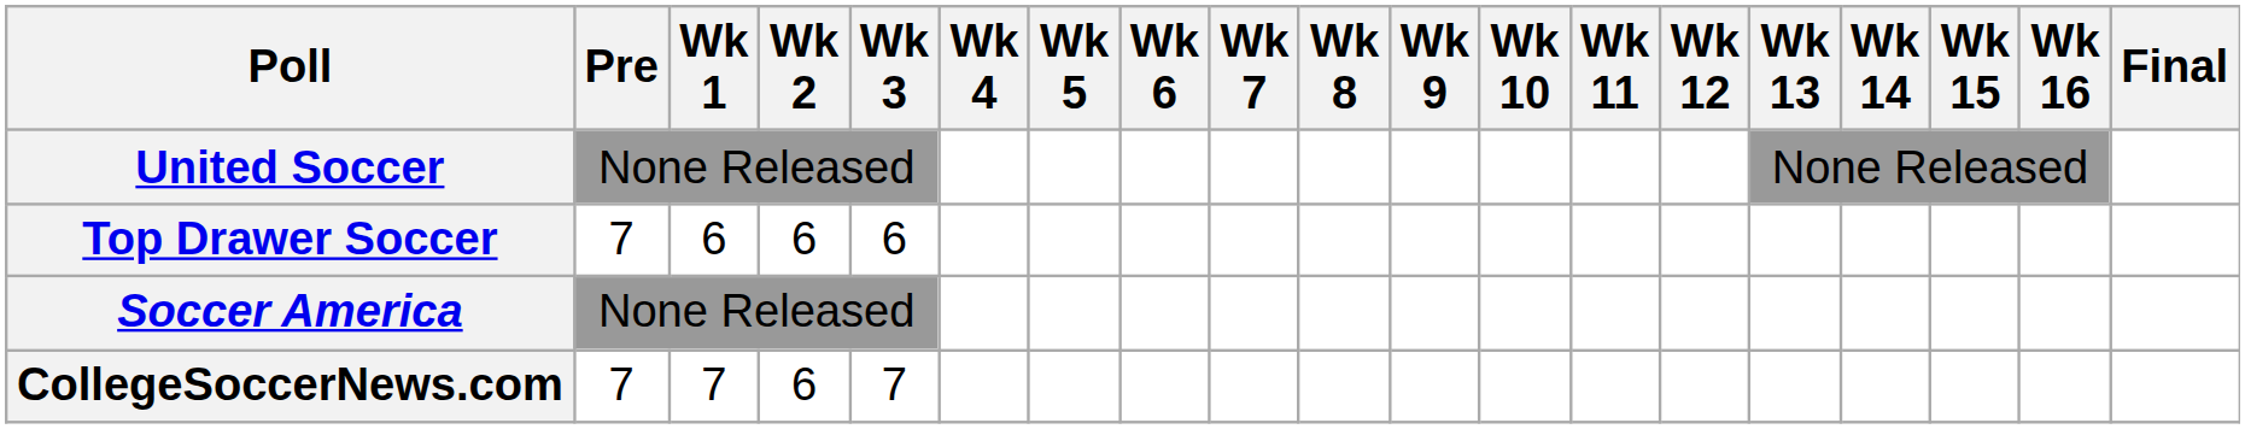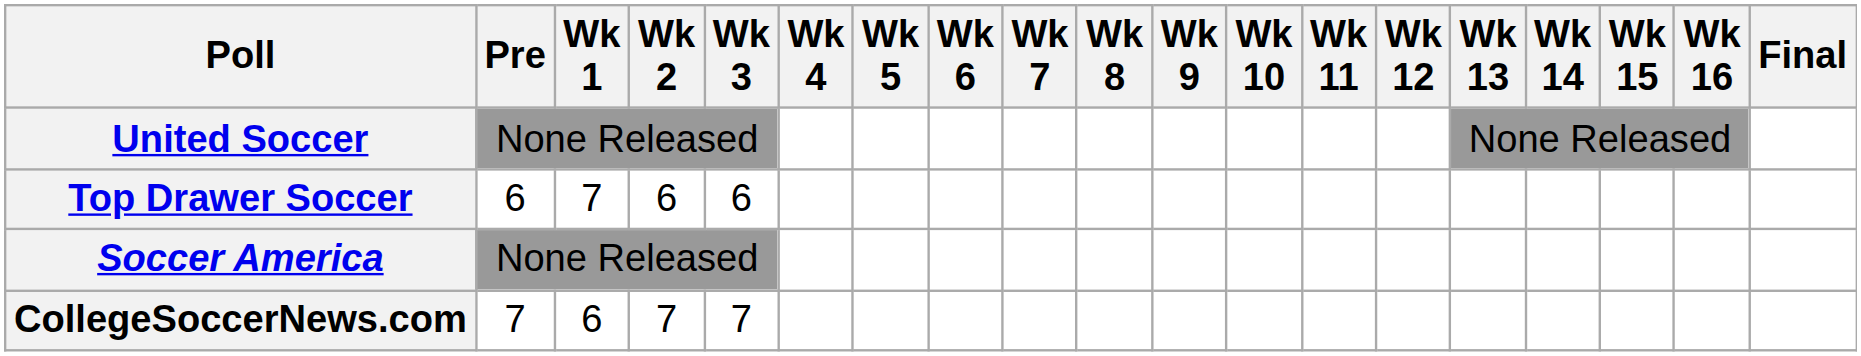 <table class="wikitable" style="white-space:nowrap;text-align:center;">
 <tr>
 <th>Poll</th>
 <th>Pre</th>
 <th>Wk<br>1</th>
 <th>Wk<br>2</th>
 <th>Wk<br>3</th>
 <th>Wk<br>4</th>
 <th>Wk<br>5</th>
 <th>Wk<br>6</th>
 <th>Wk<br>7</th>
 <th>Wk<br>8</th>
 <th>Wk<br>9</th>
 <th>Wk<br>10</th>
 <th>Wk<br>11</th>
 <th>Wk<br>12</th>
 <th>Wk<br>13</th>
 <th>Wk<br>14</th>
 <th>Wk<br>15</th>
 <th>Wk<br>16</th>
 <th>Final<br></th>
 </tr>
 <tr>
 <th><a href='#'>United Soccer</a></th>
 <td colspan=4 style="background:#999;">None Released</td>
 <td style="background:#FFFFFF;"></td>
 <td style="background:#FFFFFF;"></td>
 <td style="background:#FFFFFF;"></td>
 <td style="background:#FFFFFF;"></td>
 <td style="background:#FFFFFF;"></td>
 <td style="background:#FFFFFF;"></td>
 <td style="background:#FFFFFF;"></td>
 <td style="background:#FFFFFF;"></td>
 <td style="background:#FFFFFF;"></td>
 <td colspan=4 style="background:#999;">None Released</td>
 <td style="background:#FFFFFF;"></td>
 </tr>
 <tr>
 <th><a href='#'>Top Drawer Soccer</a></th>
+<td style="background:#FFFFFF;">6</td>
 <td style="background:#FFFFFF;">7</td>
-<td style="background:#FFFFFF;">6</td>
 <td style="background:#FFFFFF;">6</td>
 <td style="background:#FFFFFF;">6</td>
 <td style="background:#FFFFFF;"></td>
 <td style="background:#FFFFFF;"></td>
 <td style="background:#FFFFFF;"></td>
 <td style="background:#FFFFFF;"></td>
 <td style="background:#FFFFFF;"></td>
 <td style="background:#FFFFFF;"></td>
 <td style="background:#FFFFFF;"></td>
 <td style="background:#FFFFFF;"></td>
 <td style="background:#FFFFFF;"></td>
 <td style="background:#FFFFFF;"></td>
 <td style="background:#FFFFFF;"></td>
 <td style="background:#FFFFFF;"></td>
 <td style="background:#FFFFFF;"></td>
 <td style="background:#FFFFFF;"></td>
 </tr>
 <tr>
 <th><em><a href='#'>Soccer America</a></em></th>
 <td colspan=4 style="background:#999;">None Released</td>
 <td style="background:#FFFFFF;"></td>
 <td style="background:#FFFFFF;"></td>
 <td style="background:#FFFFFF;"></td>
 <td style="background:#FFFFFF;"></td>
 <td style="background:#FFFFFF;"></td>
 <td style="background:#FFFFFF;"></td>
 <td style="background:#FFFFFF;"></td>
 <td style="background:#FFFFFF;"></td>
 <td style="background:#FFFFFF;"></td>
 <td style="background:#FFFFFF;"></td>
 <td style="background:#FFFFFF;"></td>
 <td style="background:#FFFFFF;"></td>
 <td style="background:#FFFFFF;"></td>
 <td style="background:#FFFFFF;"></td>
 </tr>
 <tr>
 <th>CollegeSoccerNews.com</th>
 <td style="background:#FFFFFF;">7</td>
+<td style="background:#FFFFFF;">6</td>
 <td style="background:#FFFFFF;">7</td>
-<td style="background:#FFFFFF;">6</td>
 <td style="background:#FFFFFF;">7</td>
 <td style="background:#FFFFFF;"></td>
 <td style="background:#FFFFFF;"></td>
 <td style="background:#FFFFFF;"></td>
 <td style="background:#FFFFFF;"></td>
 <td style="background:#FFFFFF;"></td>
 <td style="background:#FFFFFF;"></td>
 <td style="background:#FFFFFF;"></td>
 <td style="background:#FFFFFF;"></td>
 <td style="background:#FFFFFF;"></td>
 <td style="background:#FFFFFF;"></td>
 <td style="background:#FFFFFF;"></td>
 <td style="background:#FFFFFF;"></td>
 <td style="background:#FFFFFF;"></td>
 <td style="background:#FFFFFF;"></td>
 </tr>
 </table>
